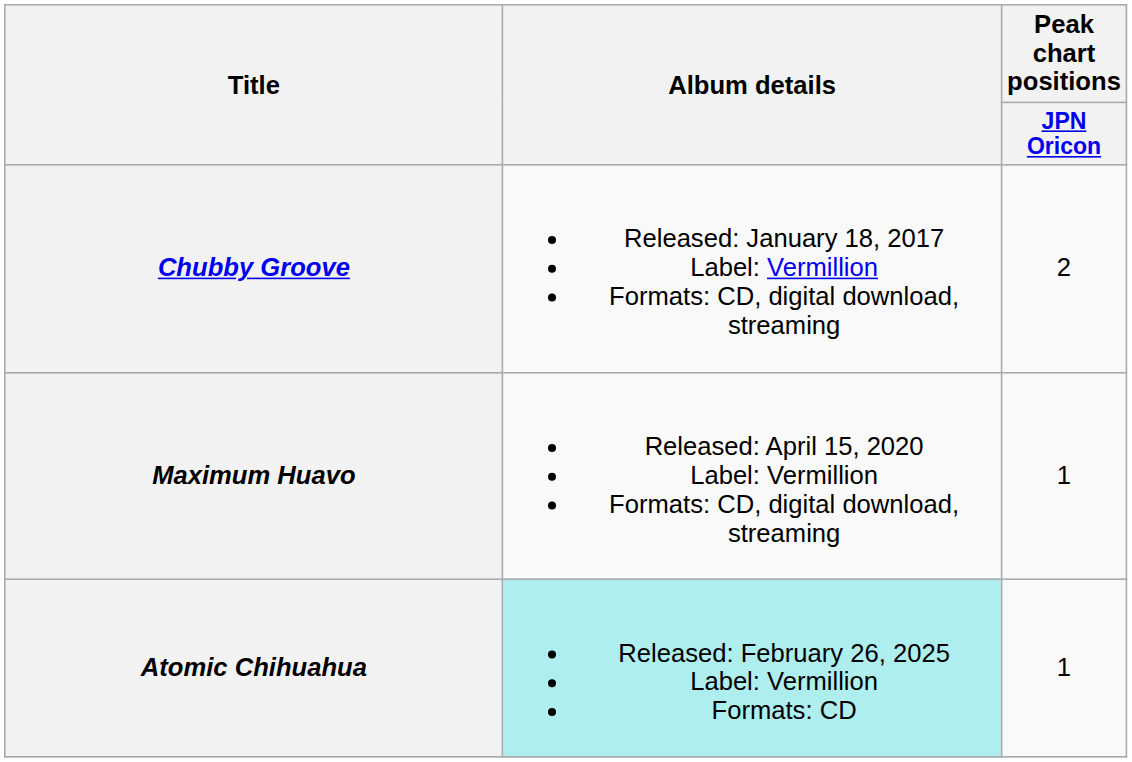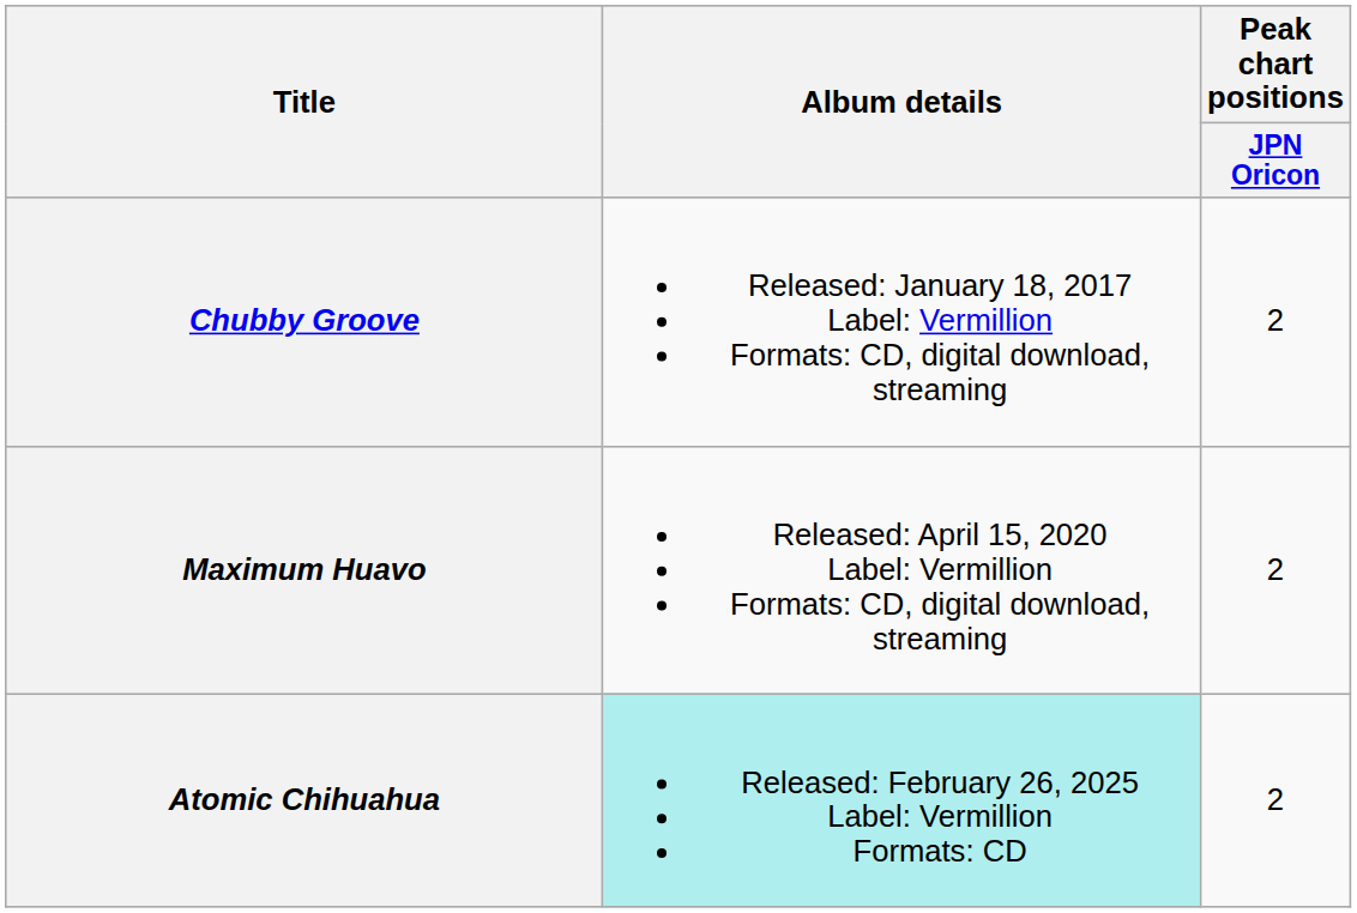 <table class="wikitable plainrowheaders" style="text-align:center;">
 <tr>
 <th scope="col" rowspan="2" style="width:19em;">Title</th>
 <th scope="col" rowspan="2" style="width:19em;">Album details</th>
 <th scope="col" colspan="1">Peak<br>chart<br>positions</th>
 </tr>
 <tr>
 <th scope="col" style="width:2.9em;font-size:90%;"><a href='#'>JPN<br>Oricon</a><br></th>
 </tr>
 <tr>
 <th scope="row"><em><a href='#'>Chubby Groove</a></em></th>
 <td><br><ul><li>Released: January 18, 2017</li><li>Label: <a href='#'>Vermillion</a></li><li>Formats: CD, digital download, streaming</li></ul></td>
 <td>2</td>
 </tr>
 <tr>
 <th scope="row"><em>Maximum Huavo</em></th>
 <td><br><ul><li>Released: April 15, 2020</li><li>Label: Vermillion</li><li>Formats: CD, digital download, streaming</li></ul></td>
-<td>1</td>
+<td>2</td>
 </tr>
 <tr>
 <th scope="row"><em>Atomic Chihuahua</em></th>
 <td style="background: paleturquoise;"><br><ul><li>Released: February 26, 2025</li><li>Label: Vermillion</li><li>Formats: CD</li></ul></td>
-<td>1</td>
+<td>2</td>
 </tr>
 </table>
